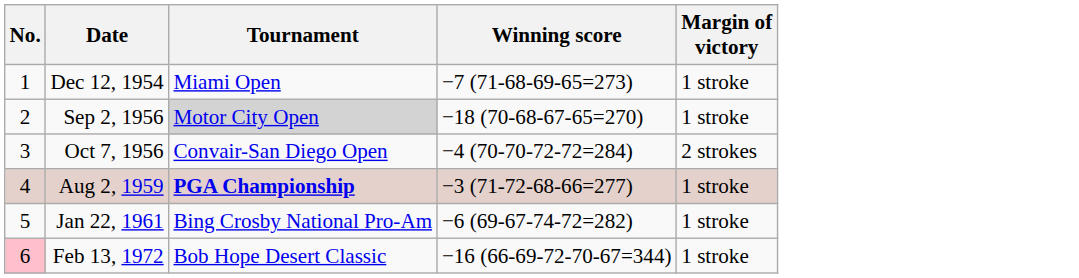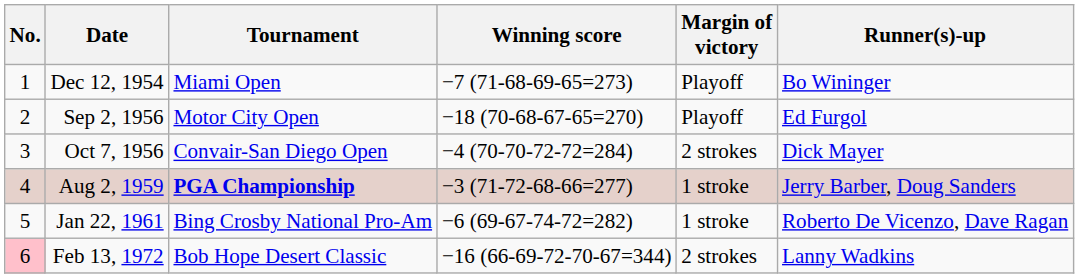 <table class="wikitable" style="font-size:95%;">
 <tr>
 <th>No.</th>
 <th>Date</th>
 <th>Tournament</th>
 <th>Winning score</th>
 <th>Margin of<br>victory</th>
+<th>Runner(s)-up</th>
 </tr>
 <tr>
 <td align=center>1</td>
 <td align=right>Dec 12, 1954</td>
 <td><a href='#'>Miami Open</a></td>
 <td>−7 (71-68-69-65=273)</td>
-<td>1 stroke</td>
+<td>Playoff</td>
+<td> <a href='#'>Bo Wininger</a></td>
 </tr>
 <tr>
 <td align=center>2</td>
 <td align=right>Sep 2, 1956</td>
-<td style="background: lightgrey;"><a href='#'>Motor City Open</a></td>
+<td><a href='#'>Motor City Open</a></td>
 <td>−18 (70-68-67-65=270)</td>
-<td>1 stroke</td>
+<td>Playoff</td>
+<td> <a href='#'>Ed Furgol</a></td>
 </tr>
 <tr>
 <td align=center>3</td>
 <td align=right>Oct 7, 1956</td>
 <td><a href='#'>Convair-San Diego Open</a></td>
 <td>−4 (70-70-72-72=284)</td>
 <td>2 strokes</td>
+<td> <a href='#'>Dick Mayer</a></td>
 </tr>
 <tr style="background:#e5d1cb;">
 <td align=center>4</td>
 <td align=right>Aug 2, <a href='#'>1959</a></td>
 <td><strong><a href='#'>PGA Championship</a></strong></td>
 <td>−3 (71-72-68-66=277)</td>
 <td>1 stroke</td>
+<td> <a href='#'>Jerry Barber</a>,  <a href='#'>Doug Sanders</a></td>
 </tr>
 <tr>
 <td align=center>5</td>
 <td align=right>Jan 22, <a href='#'>1961</a></td>
 <td><a href='#'>Bing Crosby National Pro-Am</a></td>
 <td>−6 (69-67-74-72=282)</td>
 <td>1 stroke</td>
+<td> <a href='#'>Roberto De Vicenzo</a>,  <a href='#'>Dave Ragan</a></td>
 </tr>
 <tr>
 <td align=center style="background: pink;">6</td>
 <td align=right>Feb 13, <a href='#'>1972</a></td>
 <td><a href='#'>Bob Hope Desert Classic</a></td>
 <td>−16 (66-69-72-70-67=344)</td>
-<td>1 stroke</td>
+<td>2 strokes</td>
+<td> <a href='#'>Lanny Wadkins</a></td>
 </tr>
 </table>
